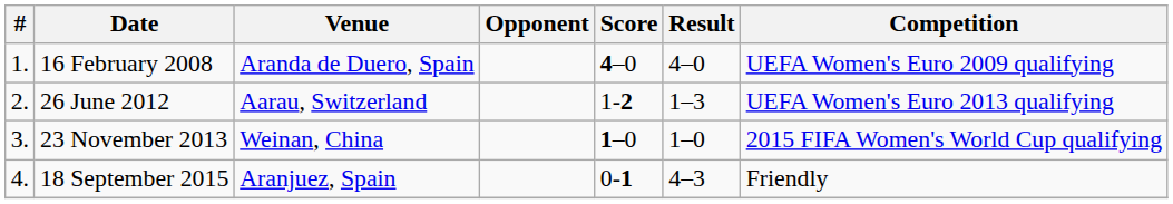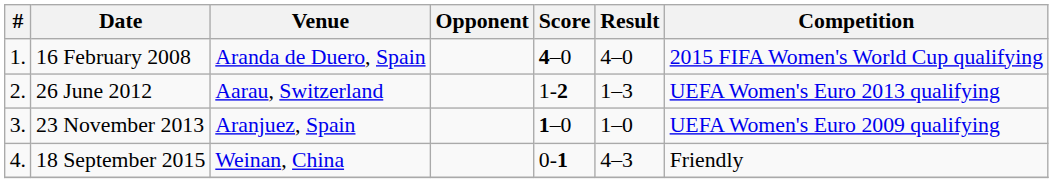 <table class="wikitable" style="font-size:100%;">
 <tr>
 <th>#</th>
 <th>Date</th>
 <th>Venue</th>
 <th>Opponent</th>
 <th>Score</th>
 <th>Result</th>
 <th>Competition</th>
 </tr>
 <tr>
 <td>1.</td>
 <td>16 February 2008</td>
 <td><a href='#'>Aranda de Duero</a>, <a href='#'>Spain</a></td>
 <td></td>
 <td><strong>4</strong>–0</td>
 <td>4–0</td>
-<td><a href='#'>UEFA Women's Euro 2009 qualifying</a></td>
+<td><a href='#'>2015 FIFA Women's World Cup qualifying</a></td>
 </tr>
 <tr>
 <td>2.</td>
 <td>26 June 2012</td>
 <td><a href='#'>Aarau</a>, <a href='#'>Switzerland</a></td>
 <td></td>
 <td>1-<strong>2</strong></td>
 <td>1–3</td>
 <td><a href='#'>UEFA Women's Euro 2013 qualifying</a></td>
 </tr>
 <tr>
 <td>3.</td>
 <td>23 November 2013</td>
-<td><a href='#'>Weinan</a>, <a href='#'>China</a></td>
+<td><a href='#'>Aranjuez</a>, <a href='#'>Spain</a></td>
 <td></td>
 <td><strong>1</strong>–0</td>
 <td>1–0</td>
-<td><a href='#'>2015 FIFA Women's World Cup qualifying</a></td>
+<td><a href='#'>UEFA Women's Euro 2009 qualifying</a></td>
 </tr>
 <tr>
 <td>4.</td>
 <td>18 September 2015</td>
-<td><a href='#'>Aranjuez</a>, <a href='#'>Spain</a></td>
+<td><a href='#'>Weinan</a>, <a href='#'>China</a></td>
 <td></td>
 <td>0-<strong>1</strong></td>
 <td>4–3</td>
 <td>Friendly</td>
 </tr>
 <tr>
 </tr>
 </table>
